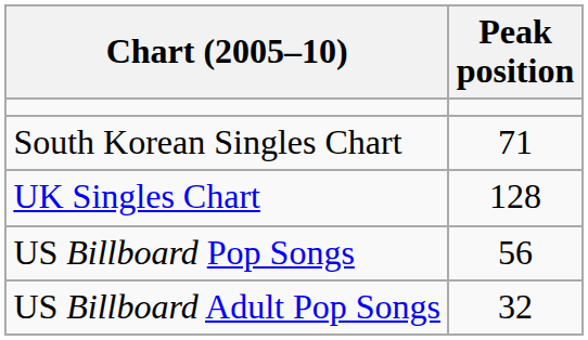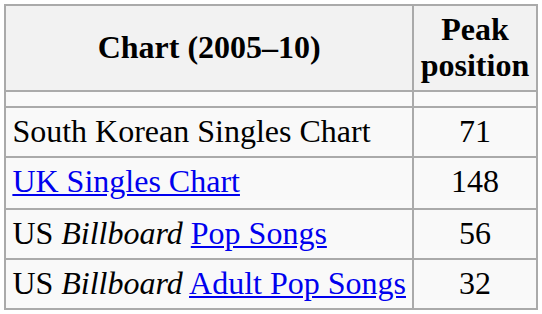 <table class="wikitable sortable">
 <tr>
 <th>Chart (2005–10)</th>
 <th>Peak<br>position</th>
 </tr>
 <tr>
 <td></td>
 </tr>
 <tr>
 <td>South Korean Singles Chart</td>
 <td align="center">71</td>
 </tr>
 <tr>
 <td><a href='#'>UK Singles Chart</a></td>
-<td align="center">128</td>
+<td align="center">148</td>
 </tr>
 <tr>
 <td>US <em>Billboard</em> <a href='#'>Pop Songs</a></td>
 <td align="center">56</td>
 </tr>
 <tr>
 <td>US <em>Billboard</em> <a href='#'>Adult Pop Songs</a></td>
 <td align="center">32</td>
 </tr>
 </table>
